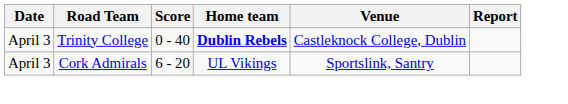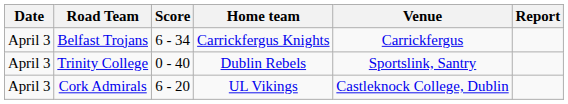 <table class="wikitable" "align=center">
 <tr>
 <th>Date</th>
 <th>Road Team</th>
 <th>Score</th>
 <th>Home team</th>
 <th>Venue</th>
 <th>Report</th>
 </tr>
 <tr>
 <td style="text-align:center;">April 3</td>
+<td style="text-align:center;"><a href='#'>Belfast Trojans</a></td>
+<td style="text-align:center;">6 - 34</td>
+<td style="text-align:center;"><a href='#'>Carrickfergus Knights</a></td>
+<td style="text-align:center;"><a href='#'>Carrickfergus</a></td>
+<td style="text-align:center;"></td>
+</tr>
+<tr>
+<td style="text-align:center;">April 3</td>
 <td style="text-align:center;"><a href='#'>Trinity College</a></td>
 <td style="text-align:center;">0 - 40</td>
-<td style="text-align:center;"><strong><a href='#'>Dublin Rebels</a></strong></td>
-<td style="text-align:center;"><a href='#'>Castleknock College, Dublin</a></td>
+<td style="text-align:center;"><a href='#'>Dublin Rebels</a></td>
+<td style="text-align:center;"><a href='#'>Sportslink, Santry</a></td>
 <td style="text-align:center;"></td>
 </tr>
 <tr>
 <td style="text-align:center;">April 3</td>
 <td style="text-align:center;"><a href='#'>Cork Admirals</a></td>
 <td style="text-align:center;">6 - 20</td>
 <td style="text-align:center;"><a href='#'>UL Vikings</a></td>
-<td style="text-align:center;"><a href='#'>Sportslink, Santry</a></td>
+<td style="text-align:center;"><a href='#'>Castleknock College, Dublin</a></td>
 <td style="text-align:center;"></td>
 </tr>
 </table>
